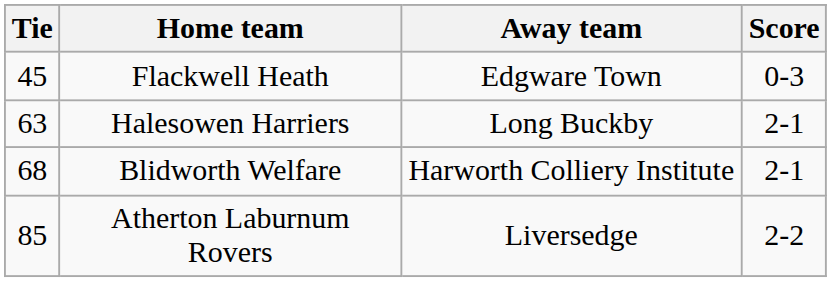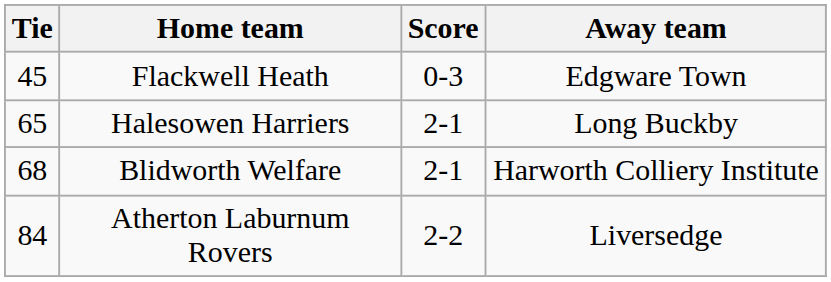 <table class="wikitable" style="text-align:center;">
 <tr>
 <th width=20>Tie</th>
 <th width=175>Home team</th>
+<th width=20>Score</th>
 <th width=175>Away team</th>
-<th width=20>Score</th>
 </tr>
 <tr>
 <td>45</td>
 <td>Flackwell Heath</td>
+<td>0-3</td>
 <td>Edgware Town</td>
-<td>0-3</td>
 </tr>
 <tr>
-<td>63</td>
+<td>65</td>
 <td>Halesowen Harriers</td>
+<td>2-1</td>
 <td>Long Buckby</td>
-<td>2-1</td>
 </tr>
 <tr>
 <td>68</td>
 <td>Blidworth Welfare</td>
+<td>2-1</td>
 <td>Harworth Colliery Institute</td>
-<td>2-1</td>
 </tr>
 <tr>
-<td>85</td>
+<td>84</td>
 <td>Atherton Laburnum Rovers</td>
+<td>2-2</td>
 <td>Liversedge</td>
-<td>2-2</td>
 </tr>
 </table>
